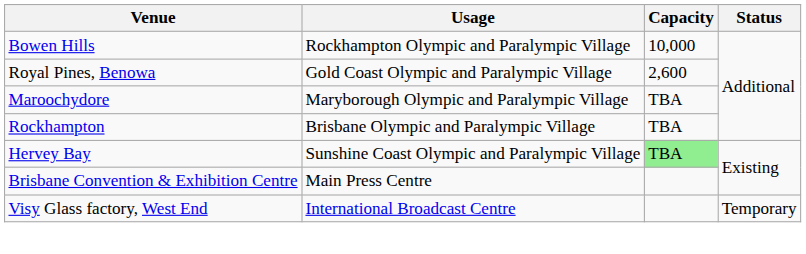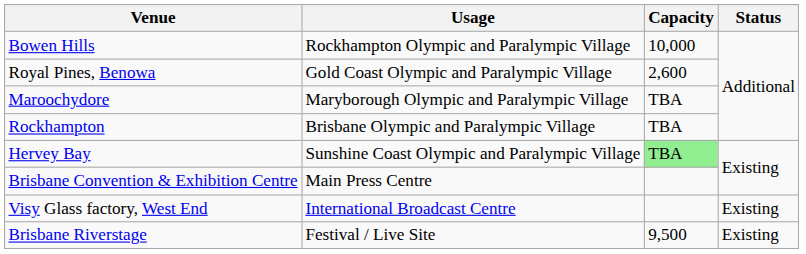 <table class="wikitable sortable">
 <tr>
 <th>Venue</th>
 <th>Usage</th>
 <th>Capacity</th>
 <th>Status</th>
 </tr>
 <tr>
 <td><a href='#'>Bowen Hills</a></td>
 <td>Rockhampton Olympic and Paralympic Village</td>
 <td>10,000</td>
 <td rowspan=4>Additional</td>
 </tr>
 <tr>
 <td>Royal Pines, <a href='#'>Benowa</a></td>
 <td>Gold Coast Olympic and Paralympic Village</td>
 <td>2,600</td>
 </tr>
 <tr>
 <td><a href='#'>Maroochydore</a></td>
 <td>Maryborough Olympic and Paralympic Village</td>
 <td>TBA</td>
 </tr>
 <tr>
 <td><a href='#'>Rockhampton</a></td>
 <td>Brisbane Olympic and Paralympic Village</td>
 <td>TBA</td>
 </tr>
 <tr>
 <td><a href='#'>Hervey Bay</a></td>
 <td>Sunshine Coast Olympic and Paralympic Village</td>
 <td style="background: lightgreen;">TBA</td>
 <td rowspan=2>Existing</td>
 </tr>
 <tr>
 <td><a href='#'>Brisbane Convention & Exhibition Centre</a></td>
 <td>Main Press Centre</td>
 <td></td>
 </tr>
 <tr>
 <td><a href='#'>Visy</a> Glass factory, <a href='#'>West End</a></td>
 <td><a href='#'>International Broadcast Centre</a></td>
 <td></td>
-<td>Temporary</td>
+<td>Existing</td>
+</tr>
+<tr>
+<td><a href='#'>Brisbane Riverstage</a></td>
+<td>Festival / Live Site</td>
+<td>9,500</td>
+<td>Existing</td>
 </tr>
 </table>
